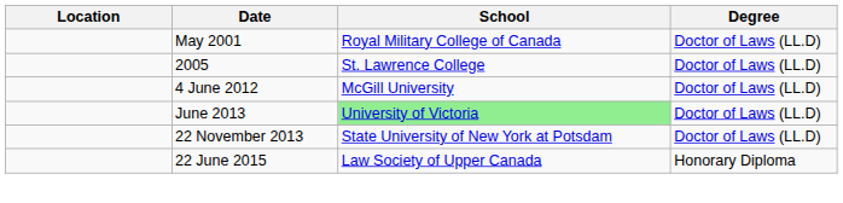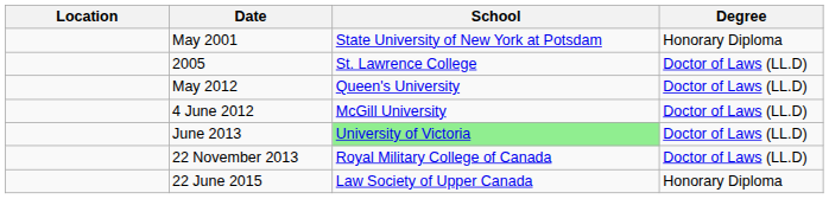 <table class="wikitable" style="width:100%;">
 <tr>
 <th style="width:20%;">Location</th>
 <th style="width:20%;">Date</th>
 <th style="width:40%;">School</th>
 <th style="width:20%;">Degree</th>
 </tr>
 <tr>
 <td></td>
 <td>May 2001</td>
-<td><a href='#'>Royal Military College of Canada</a></td>
-<td><a href='#'>Doctor of Laws</a>  (LL.D) </td>
+<td><a href='#'>State University of New York at Potsdam</a></td>
+<td>Honorary Diploma  </td>
 </tr>
 <tr>
 <td></td>
 <td>2005</td>
 <td><a href='#'>St. Lawrence College</a></td>
+<td><a href='#'>Doctor of Laws</a> (LL.D)  </td>
+</tr>
+<tr>
+<td></td>
+<td>May 2012</td>
+<td><a href='#'>Queen's University</a></td>
 <td><a href='#'>Doctor of Laws</a> (LL.D)  </td>
 </tr>
 <tr>
 <td></td>
 <td>4 June 2012</td>
 <td><a href='#'>McGill University</a></td>
 <td><a href='#'>Doctor of Laws</a> (LL.D)  </td>
 </tr>
 <tr>
 <td></td>
 <td>June 2013</td>
 <td style="background: lightgreen;"><a href='#'>University of Victoria</a></td>
 <td><a href='#'>Doctor of Laws</a> (LL.D)  </td>
 </tr>
 <tr>
 <td></td>
 <td>22 November 2013</td>
-<td><a href='#'>State University of New York at Potsdam</a></td>
+<td><a href='#'>Royal Military College of Canada</a></td>
 <td><a href='#'>Doctor of Laws</a> (LL.D)  </td>
 </tr>
 <tr>
 <td></td>
 <td>22 June 2015</td>
 <td><a href='#'>Law Society of Upper Canada</a></td>
 <td>Honorary Diploma  </td>
 </tr>
 </table>
